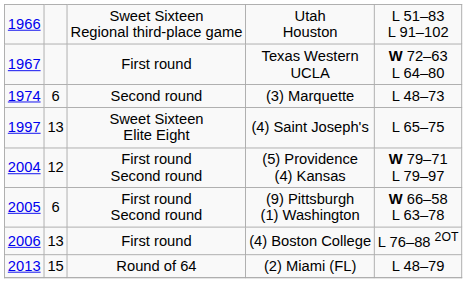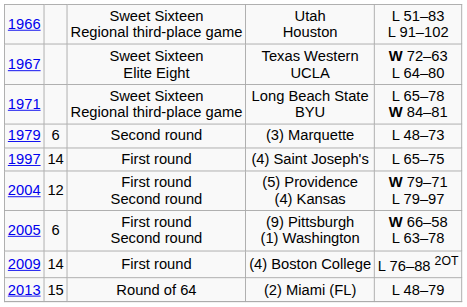 <table class="wikitable">
 <tr align="center">
 <td><a href='#'>1966</a></td>
 <td></td>
 <td>Sweet Sixteen<br>Regional third-place game</td>
 <td>Utah<br>Houston</td>
 <td>L 51–83<br>L 91–102</td>
 </tr>
 <tr align="center">
 <td><a href='#'>1967</a></td>
 <td></td>
-<td>First round</td>
+<td>Sweet Sixteen<br>Elite Eight</td>
 <td>Texas Western<br>UCLA</td>
 <td><strong>W</strong> 72–63<br>L 64–80</td>
 </tr>
 <tr align="center">
-<td><a href='#'>1974</a></td>
+<td><a href='#'>1971</a></td>
+<td></td>
+<td>Sweet Sixteen<br>Regional third-place game</td>
+<td>Long Beach State<br>BYU</td>
+<td>L 65–78<br><strong>W</strong> 84–81</td>
+</tr>
+<tr align="center">
+<td><a href='#'>1979</a></td>
 <td>6</td>
 <td>Second round</td>
 <td>(3) Marquette</td>
 <td>L 48–73</td>
 </tr>
 <tr align="center">
 <td><a href='#'>1997</a></td>
-<td>13</td>
-<td>Sweet Sixteen<br>Elite Eight</td>
+<td>14</td>
+<td>First round</td>
 <td>(4) Saint Joseph's</td>
 <td>L 65–75</td>
 </tr>
 <tr align="center">
 <td><a href='#'>2004</a></td>
 <td>12</td>
 <td>First round<br>Second round</td>
 <td>(5) Providence<br>(4) Kansas</td>
 <td><strong>W</strong> 79–71<br>L 79–97</td>
 </tr>
 <tr align="center">
 <td><a href='#'>2005</a></td>
 <td>6</td>
 <td>First round<br>Second round</td>
 <td>(9) Pittsburgh<br>(1) Washington</td>
 <td><strong>W</strong> 66–58<br>L 63–78</td>
 </tr>
 <tr align="center">
-<td><a href='#'>2006</a></td>
-<td>13</td>
+<td><a href='#'>2009</a></td>
+<td>14</td>
 <td>First round</td>
 <td>(4) Boston College</td>
 <td>L 76–88 <sup>2OT</sup></td>
 </tr>
 <tr align="center">
 <td><a href='#'>2013</a></td>
 <td>15</td>
 <td>Round of 64</td>
 <td>(2) Miami (FL)</td>
 <td>L 48–79</td>
 </tr>
 <tr align="center">
 </tr>
 </table>
